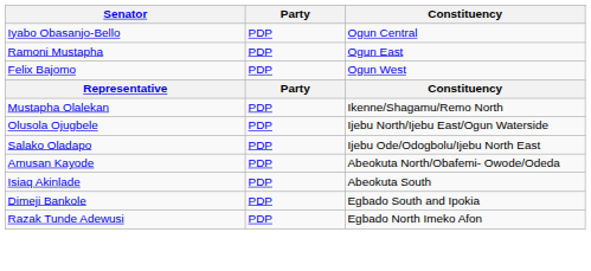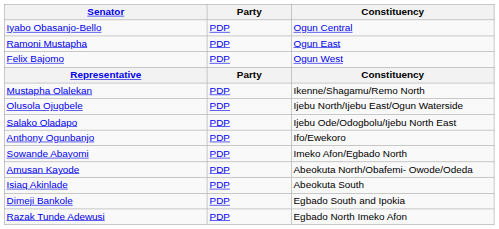 <table class="wikitable">
 <tr>
 <th style="width:20em"><a href='#'>Senator</a></th>
 <th style="width:8em">Party</th>
 <th style="width:20em">Constituency</th>
 </tr>
 <tr>
 <td><a href='#'>Iyabo Obasanjo-Bello</a></td>
 <td><a href='#'>PDP</a></td>
 <td><a href='#'>Ogun Central</a></td>
 </tr>
 <tr>
 <td><a href='#'>Ramoni Mustapha</a></td>
 <td><a href='#'>PDP</a></td>
 <td><a href='#'>Ogun East</a></td>
 </tr>
 <tr>
 <td><a href='#'>Felix Bajomo</a></td>
 <td><a href='#'>PDP</a></td>
 <td><a href='#'>Ogun West</a></td>
 </tr>
 <tr>
 <th><a href='#'>Representative</a></th>
 <th>Party</th>
 <th>Constituency</th>
 </tr>
 <tr>
 <td><a href='#'>Mustapha Olalekan</a></td>
 <td><a href='#'>PDP</a></td>
 <td>Ikenne/Shagamu/Remo North</td>
 </tr>
 <tr>
 <td><a href='#'>Olusola Ojugbele</a></td>
 <td><a href='#'>PDP</a></td>
 <td>Ijebu North/Ijebu East/Ogun Waterside</td>
 </tr>
 <tr>
 <td><a href='#'>Salako Oladapo</a></td>
 <td><a href='#'>PDP</a></td>
 <td>Ijebu Ode/Odogbolu/Ijebu North East</td>
 </tr>
 <tr>
+<td><a href='#'>Anthony Ogunbanjo</a></td>
+<td><a href='#'>PDP</a></td>
+<td>Ifo/Ewekoro</td>
+</tr>
+<tr>
+<td><a href='#'>Sowande Abayomi</a></td>
+<td><a href='#'>PDP</a></td>
+<td>Imeko Afon/Egbado North</td>
+</tr>
+<tr>
 <td><a href='#'>Amusan Kayode</a></td>
 <td><a href='#'>PDP</a></td>
 <td>Abeokuta North/Obafemi- Owode/Odeda</td>
 </tr>
 <tr>
 <td><a href='#'>Isiaq Akinlade</a></td>
 <td><a href='#'>PDP</a></td>
 <td>Abeokuta South</td>
 </tr>
 <tr>
 <td><a href='#'>Dimeji Bankole</a></td>
 <td><a href='#'>PDP</a></td>
 <td>Egbado South and Ipokia</td>
 </tr>
 <tr>
 <td><a href='#'>Razak Tunde Adewusi</a></td>
 <td><a href='#'>PDP</a></td>
 <td>Egbado North Imeko Afon</td>
 </tr>
 </table>
